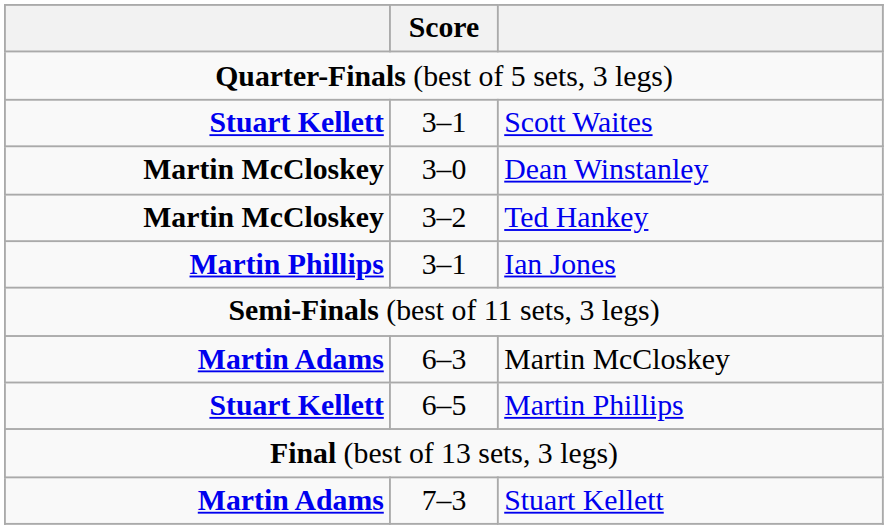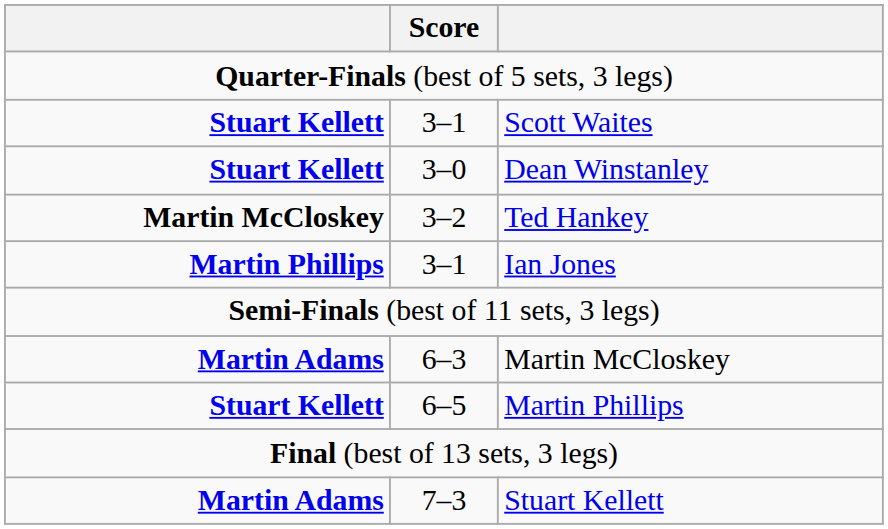 <table class=wikitable style="text-align:center">
 <tr>
 <th width=200></th>
 <th width=50>Score</th>
 <th width=200></th>
 </tr>
 <tr align=center>
 <td colspan="3"><strong>Quarter-Finals</strong> (best of 5 sets, 3 legs)</td>
 </tr>
 <tr align=left>
 <td align=right><strong><a href='#'>Stuart Kellett</a></strong> </td>
 <td align=center>3–1</td>
 <td> <a href='#'>Scott Waites</a></td>
 </tr>
 <tr align=left>
-<td align=right><strong>Martin McCloskey</strong> </td>
+<td align=right><strong><a href='#'>Stuart Kellett</a></strong> </td>
 <td align=center>3–0</td>
 <td> <a href='#'>Dean Winstanley</a></td>
 </tr>
 <tr align=left>
 <td align=right><strong>Martin McCloskey</strong> </td>
 <td align=center>3–2</td>
 <td> <a href='#'>Ted Hankey</a></td>
 </tr>
 <tr align=left>
 <td align=right><strong><a href='#'>Martin Phillips</a></strong> </td>
 <td align=center>3–1</td>
 <td> <a href='#'>Ian Jones</a></td>
 </tr>
 <tr align=center>
 <td colspan="3"><strong>Semi-Finals</strong> (best of 11 sets, 3 legs)</td>
 </tr>
 <tr align=left>
 <td align=right><strong><a href='#'>Martin Adams</a></strong> </td>
 <td align=center>6–3</td>
 <td> Martin McCloskey</td>
 </tr>
 <tr align=left>
 <td align=right><strong><a href='#'>Stuart Kellett</a></strong> </td>
 <td align=center>6–5</td>
 <td> <a href='#'>Martin Phillips</a></td>
 </tr>
 <tr align=center>
 <td colspan="3"><strong>Final</strong> (best of 13 sets, 3 legs)</td>
 </tr>
 <tr align=left>
 <td align=right><strong><a href='#'>Martin Adams</a></strong> </td>
 <td align=center>7–3</td>
 <td> <a href='#'>Stuart Kellett</a></td>
 </tr>
 </table>
